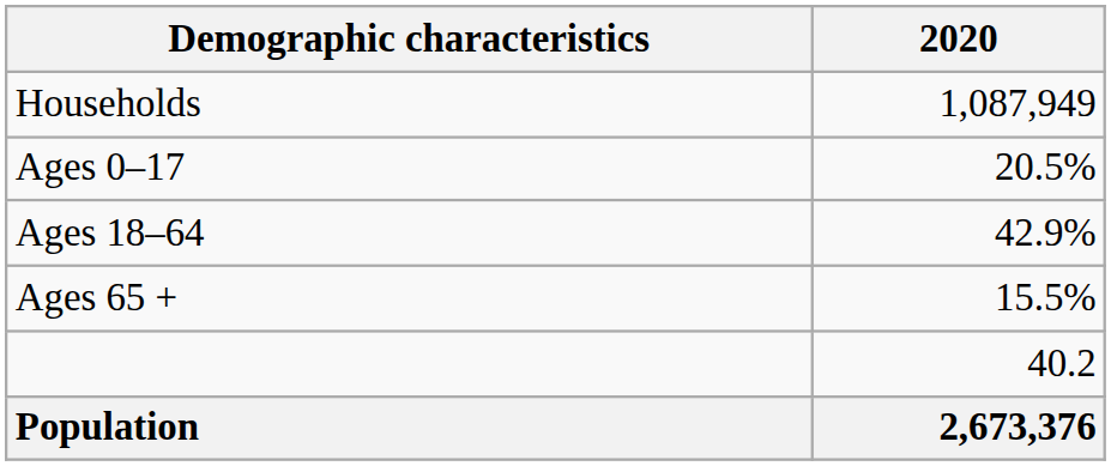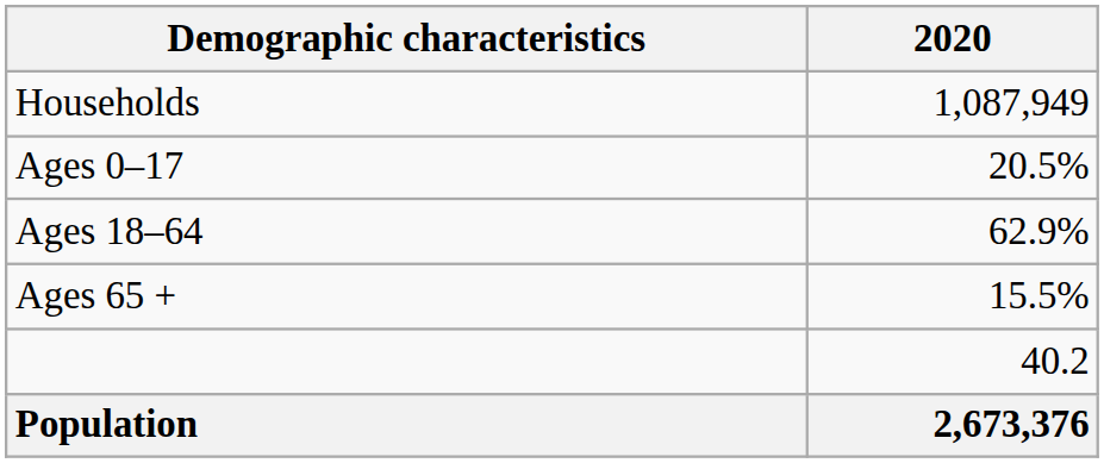 <table class="wikitable" style="font-size: 90%; text-align: right;">
 <tr>
 <th style="width: 20em;">Demographic characteristics</th>
 <th style="width: 7em;">2020</th>
 </tr>
 <tr>
 <td style="text-align:left">Households</td>
 <td>1,087,949</td>
 </tr>
 <tr>
 <td style="text-align:left">Ages 0–17</td>
 <td>20.5%</td>
 </tr>
 <tr>
 <td style="text-align:left">Ages 18–64</td>
-<td>42.9%</td>
+<td>62.9%</td>
 </tr>
 <tr>
 <td style="text-align:left">Ages 65 +</td>
 <td>15.5%</td>
 </tr>
 <tr>
 <td style="text-align:left"></td>
 <td>40.2</td>
 </tr>
 <tr>
 <th style="text-align:left">Population</th>
 <th style="text-align:right">2,673,376</th>
 </tr>
 </table>
